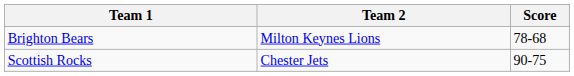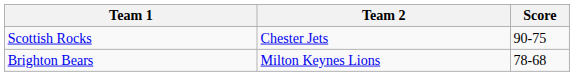 <table class="wikitable" style="font-size: 100%">
 <tr>
 <th width=280>Team 1</th>
 <th width=280>Team 2</th>
 <th width=60>Score</th>
 </tr>
 <tr>
+<td><a href='#'>Scottish Rocks</a></td>
+<td><a href='#'>Chester Jets</a></td>
+<td>90-75</td>
+</tr>
+<tr>
 <td><a href='#'>Brighton Bears</a></td>
 <td><a href='#'>Milton Keynes Lions</a></td>
 <td>78-68</td>
 </tr>
-<tr>
-<td><a href='#'>Scottish Rocks</a></td>
-<td><a href='#'>Chester Jets</a></td>
-<td>90-75</td>
-</tr>
 </table>
